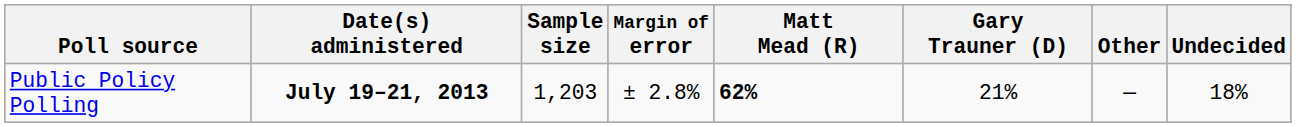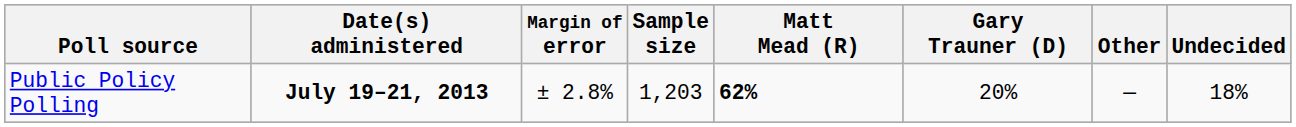 <table class="wikitable">
 <tr valign= bottom>
 <th style="width:145px;">Poll source</th>
 <th style="width:160px;">Date(s)<br>administered</th>
+<th><small>Margin of</small><br>error</th>
 <th class=small>Sample<br>size</th>
-<th><small>Margin of</small><br>error</th>
 <th style="width:110px;">Matt<br>Mead (R)</th>
 <th style="width:110px;">Gary<br>Trauner (D)</th>
 <th>Other</th>
 <th>Undecided</th>
 </tr>
 <tr>
 <td><a href='#'>Public Policy Polling</a></td>
 <td align=center><strong>July 19–21, 2013</strong></td>
+<td align=center>± 2.8%</td>
 <td align=center>1,203</td>
-<td align=center>± 2.8%</td>
 <td><strong>62%</strong></td>
-<td align=center>21%</td>
+<td align=center>20%</td>
 <td align=center>—</td>
 <td align=center>18%</td>
 </tr>
 </table>
